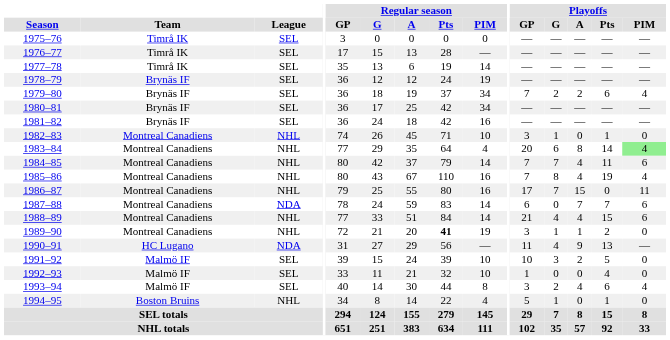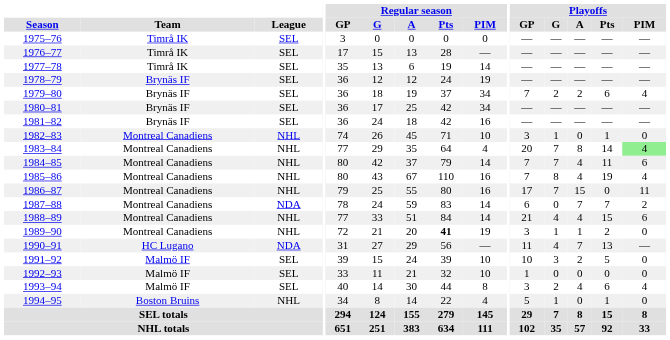 <table border="0" cellpadding="1" cellspacing="0" style="text-align:center; width:60em">
 <tr bgcolor="#e0e0e0">
 <th colspan="3" bgcolor="#ffffff"></th>
 <th rowspan="100" bgcolor="#ffffff"></th>
 <th colspan="5"><a href='#'>Regular season</a></th>
 <th rowspan="100" bgcolor="#ffffff"></th>
 <th colspan="5"><a href='#'>Playoffs</a></th>
 </tr>
 <tr bgcolor="#e0e0e0">
 <th><a href='#'>Season</a></th>
 <th>Team</th>
 <th>League</th>
 <th>GP</th>
 <th><a href='#'>G</a></th>
 <th><a href='#'>A</a></th>
 <th><a href='#'>Pts</a></th>
 <th><a href='#'>PIM</a></th>
 <th>GP</th>
 <th>G</th>
 <th>A</th>
 <th>Pts</th>
 <th>PIM</th>
 </tr>
 <tr>
 <td><a href='#'>1975–76</a></td>
 <td><a href='#'>Timrå IK</a></td>
 <td><a href='#'>SEL</a></td>
 <td>3</td>
 <td>0</td>
 <td>0</td>
 <td>0</td>
 <td>0</td>
 <td>—</td>
 <td>—</td>
 <td>—</td>
 <td>—</td>
 <td>—</td>
 </tr>
 <tr bgcolor="#f0f0f0">
 <td><a href='#'>1976–77</a></td>
 <td>Timrå IK</td>
 <td>SEL</td>
 <td>17</td>
 <td>15</td>
 <td>13</td>
 <td>28</td>
 <td>—</td>
 <td>—</td>
 <td>—</td>
 <td>—</td>
 <td>—</td>
 <td>—</td>
 </tr>
 <tr>
 <td><a href='#'>1977–78</a></td>
 <td>Timrå IK</td>
 <td>SEL</td>
 <td>35</td>
 <td>13</td>
 <td>6</td>
 <td>19</td>
 <td>14</td>
 <td>—</td>
 <td>—</td>
 <td>—</td>
 <td>—</td>
 <td>—</td>
 </tr>
 <tr bgcolor="#f0f0f0">
 <td><a href='#'>1978–79</a></td>
 <td><a href='#'>Brynäs IF</a></td>
 <td>SEL</td>
 <td>36</td>
 <td>12</td>
 <td>12</td>
 <td>24</td>
 <td>19</td>
 <td>—</td>
 <td>—</td>
 <td>—</td>
 <td>—</td>
 <td>—</td>
 </tr>
 <tr>
 <td><a href='#'>1979–80</a></td>
 <td>Brynäs IF</td>
 <td>SEL</td>
 <td>36</td>
 <td>18</td>
 <td>19</td>
 <td>37</td>
 <td>34</td>
 <td>7</td>
 <td>2</td>
 <td>2</td>
 <td>6</td>
 <td>4</td>
 </tr>
 <tr bgcolor="#f0f0f0">
 <td><a href='#'>1980–81</a></td>
 <td>Brynäs IF</td>
 <td>SEL</td>
 <td>36</td>
 <td>17</td>
 <td>25</td>
 <td>42</td>
 <td>34</td>
 <td>—</td>
 <td>—</td>
 <td>—</td>
 <td>—</td>
 <td>—</td>
 </tr>
 <tr>
 <td><a href='#'>1981–82</a></td>
 <td>Brynäs IF</td>
 <td>SEL</td>
 <td>36</td>
 <td>24</td>
 <td>18</td>
 <td>42</td>
 <td>16</td>
 <td>—</td>
 <td>—</td>
 <td>—</td>
 <td>—</td>
 <td>—</td>
 </tr>
 <tr bgcolor="#f0f0f0">
 <td><a href='#'>1982–83</a></td>
 <td><a href='#'>Montreal Canadiens</a></td>
 <td><a href='#'>NHL</a></td>
 <td>74</td>
 <td>26</td>
 <td>45</td>
 <td>71</td>
 <td>10</td>
 <td>3</td>
 <td>1</td>
 <td>0</td>
 <td>1</td>
 <td>0</td>
 </tr>
 <tr>
 <td><a href='#'>1983–84</a></td>
 <td>Montreal Canadiens</td>
 <td>NHL</td>
 <td>77</td>
 <td>29</td>
 <td>35</td>
 <td>64</td>
 <td>4</td>
 <td>20</td>
-<td>6</td>
+<td>7</td>
 <td>8</td>
 <td>14</td>
 <td style="background: lightgreen;">4</td>
 </tr>
 <tr bgcolor="#f0f0f0">
 <td><a href='#'>1984–85</a></td>
 <td>Montreal Canadiens</td>
 <td>NHL</td>
 <td>80</td>
 <td>42</td>
 <td>37</td>
 <td>79</td>
 <td>14</td>
 <td>7</td>
 <td>7</td>
 <td>4</td>
 <td>11</td>
 <td>6</td>
 </tr>
 <tr>
 <td><a href='#'>1985–86</a></td>
 <td>Montreal Canadiens</td>
 <td>NHL</td>
 <td>80</td>
 <td>43</td>
 <td>67</td>
 <td>110</td>
 <td>16</td>
 <td>7</td>
 <td>8</td>
 <td>4</td>
 <td>19</td>
 <td>4</td>
 </tr>
 <tr bgcolor="#f0f0f0">
 <td><a href='#'>1986–87</a></td>
 <td>Montreal Canadiens</td>
 <td>NHL</td>
 <td>79</td>
 <td>25</td>
 <td>55</td>
 <td>80</td>
 <td>16</td>
 <td>17</td>
 <td>7</td>
 <td>15</td>
 <td>0</td>
 <td>11</td>
 </tr>
 <tr>
 <td><a href='#'>1987–88</a></td>
 <td>Montreal Canadiens</td>
 <td><a href='#'>NDA</a></td>
 <td>78</td>
 <td>24</td>
 <td>59</td>
 <td>83</td>
 <td>14</td>
 <td>6</td>
 <td>0</td>
 <td>7</td>
 <td>7</td>
-<td>6</td>
+<td>2</td>
 </tr>
 <tr bgcolor="#f0f0f0">
 <td><a href='#'>1988–89</a></td>
 <td>Montreal Canadiens</td>
 <td>NHL</td>
 <td>77</td>
 <td>33</td>
 <td>51</td>
 <td>84</td>
 <td>14</td>
 <td>21</td>
 <td>4</td>
 <td>4</td>
 <td>15</td>
 <td>6</td>
 </tr>
 <tr>
 <td><a href='#'>1989–90</a></td>
 <td>Montreal Canadiens</td>
 <td>NHL</td>
 <td>72</td>
 <td>21</td>
 <td>20</td>
 <td><strong>41</strong></td>
 <td>19</td>
 <td>3</td>
 <td>1</td>
 <td>1</td>
 <td>2</td>
 <td>0</td>
 </tr>
 <tr bgcolor="#f0f0f0">
 <td><a href='#'>1990–91</a></td>
 <td><a href='#'>HC Lugano</a></td>
 <td><a href='#'>NDA</a></td>
 <td>31</td>
 <td>27</td>
 <td>29</td>
 <td>56</td>
 <td>—</td>
 <td>11</td>
 <td>4</td>
-<td>9</td>
+<td>7</td>
 <td>13</td>
 <td>—</td>
 </tr>
 <tr>
 <td><a href='#'>1991–92</a></td>
 <td><a href='#'>Malmö IF</a></td>
 <td>SEL</td>
 <td>39</td>
 <td>15</td>
 <td>24</td>
 <td>39</td>
 <td>10</td>
 <td>10</td>
 <td>3</td>
 <td>2</td>
 <td>5</td>
 <td>0</td>
 </tr>
 <tr bgcolor="#f0f0f0">
 <td><a href='#'>1992–93</a></td>
 <td>Malmö IF</td>
 <td>SEL</td>
 <td>33</td>
 <td>11</td>
 <td>21</td>
 <td>32</td>
 <td>10</td>
 <td>1</td>
 <td>0</td>
 <td>0</td>
-<td>4</td>
+<td>0</td>
 <td>0</td>
 </tr>
 <tr>
 <td><a href='#'>1993–94</a></td>
 <td>Malmö IF</td>
 <td>SEL</td>
 <td>40</td>
 <td>14</td>
 <td>30</td>
 <td>44</td>
 <td>8</td>
 <td>3</td>
 <td>2</td>
 <td>4</td>
 <td>6</td>
 <td>4</td>
 </tr>
 <tr bgcolor="#f0f0f0">
 <td><a href='#'>1994–95</a></td>
 <td><a href='#'>Boston Bruins</a></td>
 <td>NHL</td>
 <td>34</td>
 <td>8</td>
 <td>14</td>
 <td>22</td>
 <td>4</td>
 <td>5</td>
 <td>1</td>
 <td>0</td>
 <td>1</td>
 <td>0</td>
 </tr>
 <tr bgcolor="#e0e0e0">
 <th colspan="3">SEL totals</th>
 <th>294</th>
 <th>124</th>
 <th>155</th>
 <th>279</th>
 <th>145</th>
 <th>29</th>
 <th>7</th>
 <th>8</th>
 <th>15</th>
 <th>8</th>
 </tr>
 <tr bgcolor="#e0e0e0">
 <th colspan="3">NHL totals</th>
 <th>651</th>
 <th>251</th>
 <th>383</th>
 <th>634</th>
 <th>111</th>
 <th>102</th>
 <th>35</th>
 <th>57</th>
 <th>92</th>
 <th>33</th>
 </tr>
 </table>
